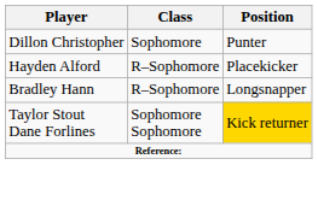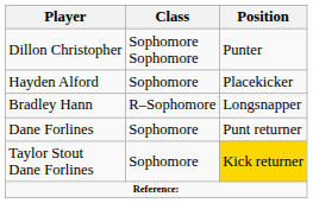 <table class="wikitable" border="1">
 <tr>
 <th>Player</th>
 <th>Class</th>
 <th>Position</th>
 </tr>
 <tr>
 <td>Dillon Christopher</td>
-<td>Sophomore</td>
+<td>Sophomore<br>Sophomore</td>
 <td>Punter</td>
 </tr>
 <tr>
 <td>Hayden Alford</td>
-<td>R–Sophomore</td>
+<td>Sophomore</td>
 <td>Placekicker</td>
 </tr>
 <tr>
 <td>Bradley Hann</td>
 <td>R–Sophomore</td>
 <td>Longsnapper</td>
 </tr>
 <tr>
+<td>Dane Forlines</td>
+<td>Sophomore</td>
+<td>Punt returner</td>
+</tr>
+<tr>
 <td>Taylor Stout<br>Dane Forlines</td>
-<td>Sophomore<br>Sophomore</td>
+<td>Sophomore</td>
 <td style="background: gold;">Kick returner</td>
 </tr>
 <tr>
 <td colspan="3" style="font-size: 8pt" align="center"><strong>Reference:</strong></td>
 </tr>
 </table>
